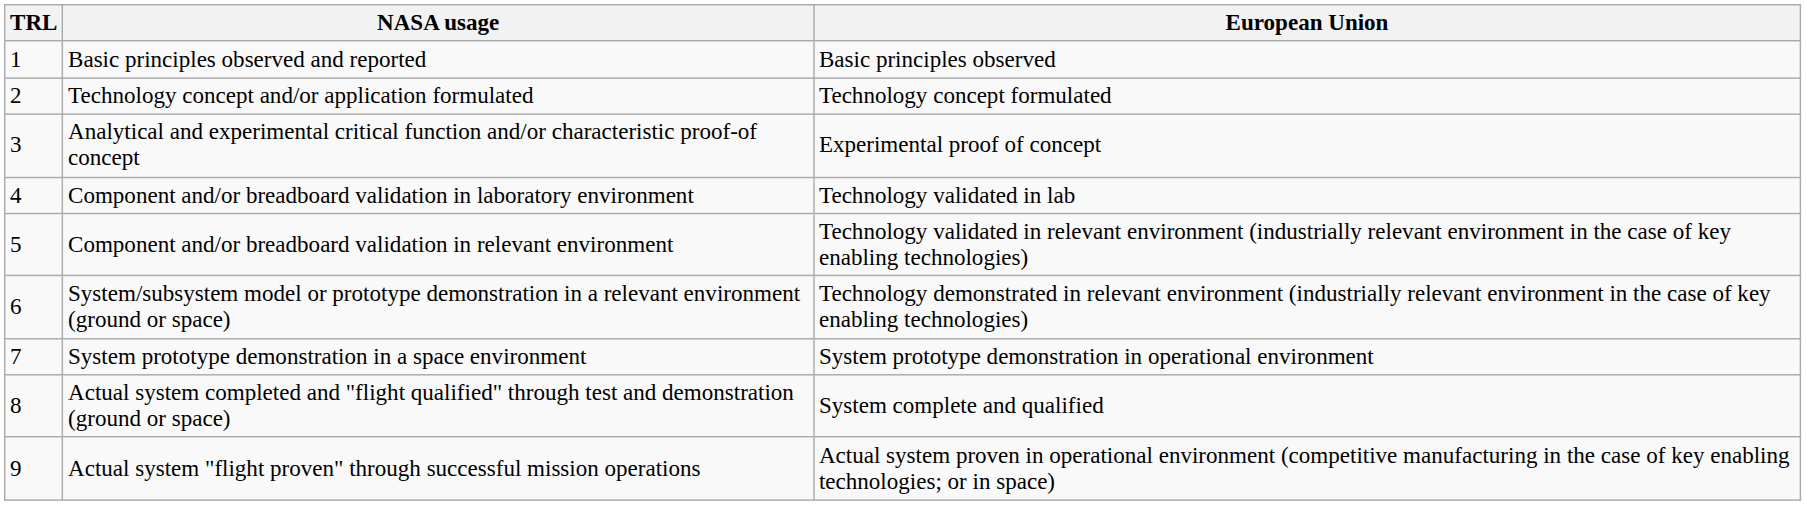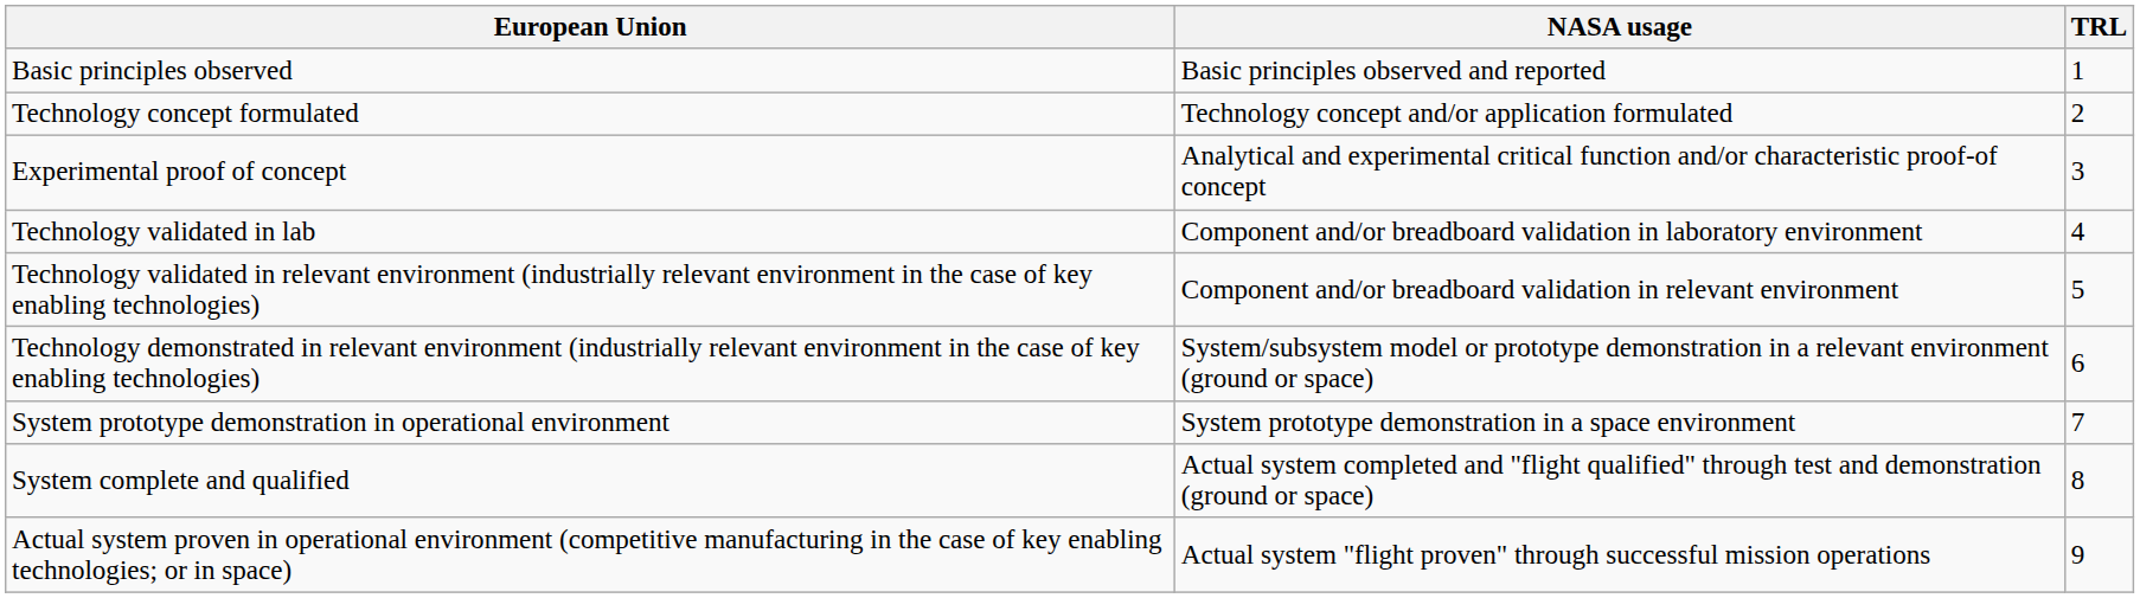 <table class="wikitable">
 <tr>
+<th>European Union</th>
+<th>NASA usage</th>
 <th>TRL</th>
-<th>NASA usage</th>
-<th>European Union</th>
 </tr>
 <tr>
+<td>Basic principles observed</td>
+<td>Basic principles observed and reported</td>
 <td>1</td>
-<td>Basic principles observed and reported</td>
-<td>Basic principles observed</td>
 </tr>
 <tr>
+<td>Technology concept formulated</td>
+<td>Technology concept and/or application formulated</td>
 <td>2</td>
-<td>Technology concept and/or application formulated</td>
-<td>Technology concept formulated</td>
 </tr>
 <tr>
+<td>Experimental proof of concept</td>
+<td>Analytical and experimental critical function and/or characteristic proof-of concept</td>
 <td>3</td>
-<td>Analytical and experimental critical function and/or characteristic proof-of concept</td>
-<td>Experimental proof of concept</td>
 </tr>
 <tr>
+<td>Technology validated in lab</td>
+<td>Component and/or breadboard validation in laboratory environment</td>
 <td>4</td>
-<td>Component and/or breadboard validation in laboratory environment</td>
-<td>Technology validated in lab</td>
 </tr>
 <tr>
+<td>Technology validated in relevant environment (industrially relevant environment in the case of key enabling technologies)</td>
+<td>Component and/or breadboard validation in relevant environment</td>
 <td>5</td>
-<td>Component and/or breadboard validation in relevant environment</td>
-<td>Technology validated in relevant environment (industrially relevant environment in the case of key enabling technologies)</td>
 </tr>
 <tr>
+<td>Technology demonstrated in relevant environment (industrially relevant environment in the case of key enabling technologies)</td>
+<td>System/subsystem model or prototype demonstration in a relevant environment (ground or space)</td>
 <td>6</td>
-<td>System/subsystem model or prototype demonstration in a relevant environment (ground or space)</td>
-<td>Technology demonstrated in relevant environment (industrially relevant environment in the case of key enabling technologies)</td>
 </tr>
 <tr>
+<td>System prototype demonstration in operational environment</td>
+<td>System prototype demonstration in a space environment</td>
 <td>7</td>
-<td>System prototype demonstration in a space environment</td>
-<td>System prototype demonstration in operational environment</td>
 </tr>
 <tr>
+<td>System complete and qualified</td>
+<td>Actual system completed and "flight qualified" through test and demonstration (ground or space)</td>
 <td>8</td>
-<td>Actual system completed and "flight qualified" through test and demonstration (ground or space)</td>
-<td>System complete and qualified</td>
 </tr>
 <tr>
+<td>Actual system proven in operational environment (competitive manufacturing in the case of key enabling technologies; or in space)</td>
+<td>Actual system "flight proven" through successful mission operations</td>
 <td>9</td>
-<td>Actual system "flight proven" through successful mission operations</td>
-<td>Actual system proven in operational environment (competitive manufacturing in the case of key enabling technologies; or in space)</td>
 </tr>
 </table>
